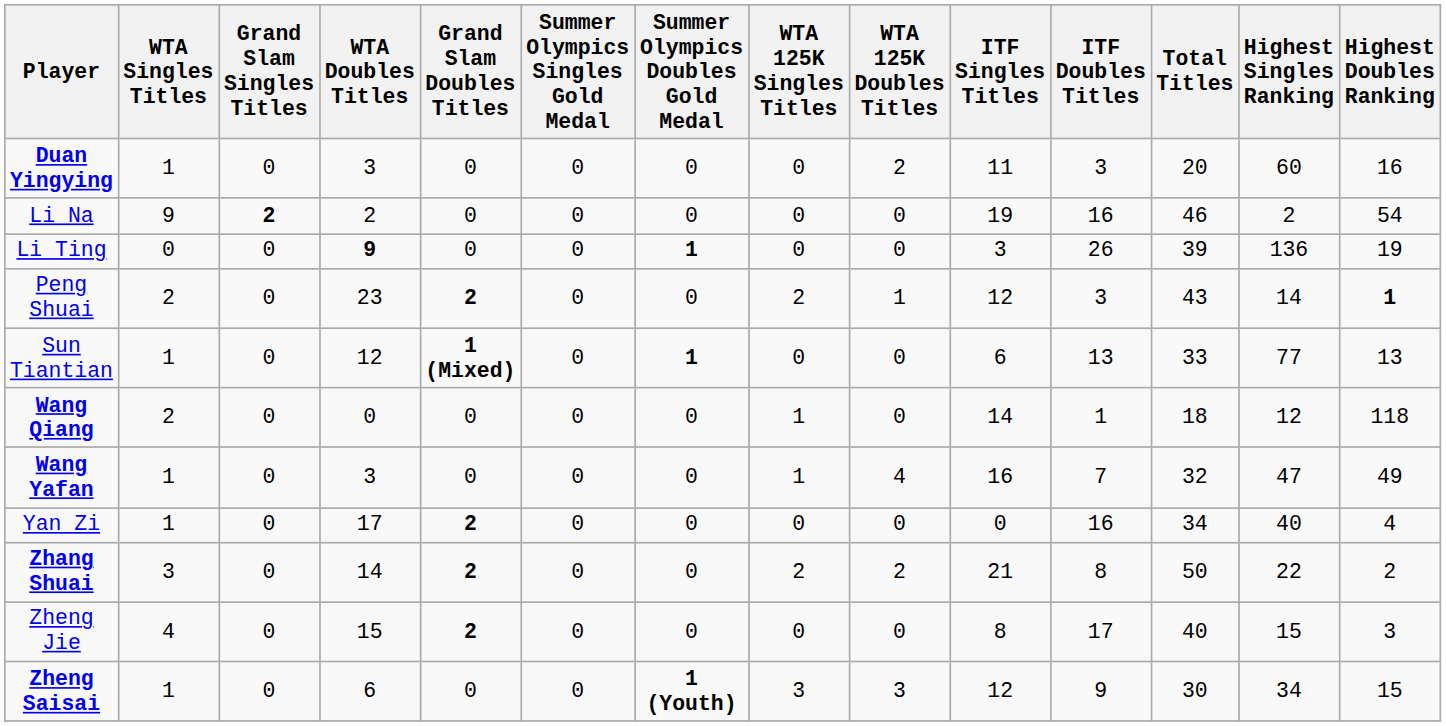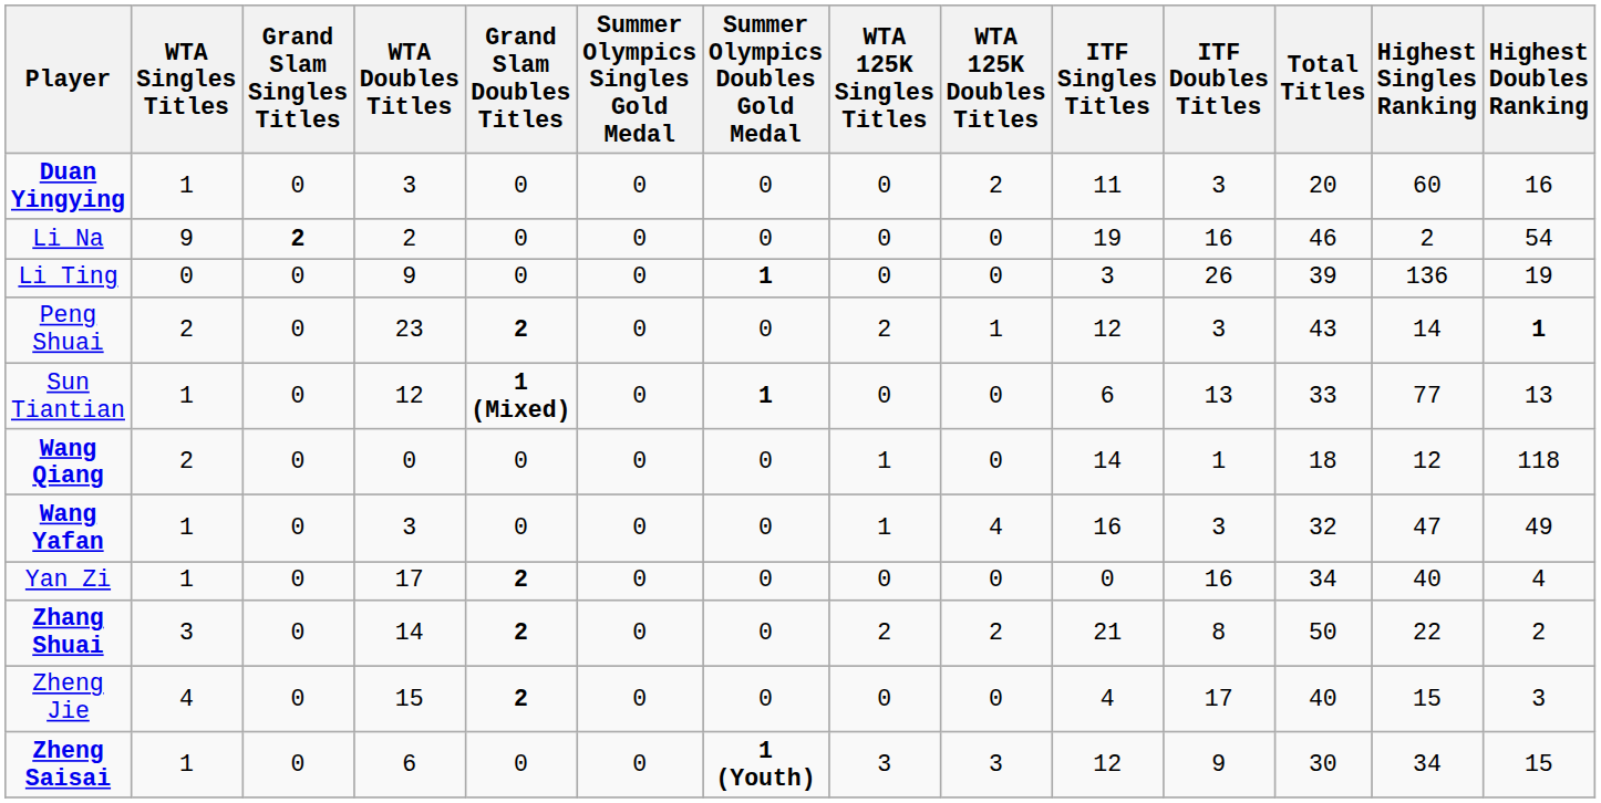 <table class="wikitable sortable" style="text-align:center; font-size:97;">
 <tr>
 <th>Player</th>
 <th>WTA Singles Titles</th>
 <th>Grand Slam Singles Titles</th>
 <th>WTA Doubles Titles</th>
 <th>Grand Slam Doubles Titles</th>
 <th>Summer Olympics Singles Gold Medal</th>
 <th>Summer Olympics Doubles Gold Medal</th>
 <th>WTA 125K Singles Titles</th>
 <th>WTA 125K Doubles Titles</th>
 <th>ITF Singles Titles</th>
 <th>ITF Doubles Titles</th>
 <th>Total Titles</th>
 <th>Highest Singles Ranking</th>
 <th>Highest Doubles Ranking</th>
 </tr>
 <tr>
 <td><strong><a href='#'>Duan Yingying</a></strong></td>
 <td>1</td>
 <td>0</td>
 <td>3</td>
 <td>0</td>
 <td>0</td>
 <td>0</td>
 <td>0</td>
 <td>2</td>
 <td>11</td>
 <td>3</td>
 <td>20</td>
 <td>60</td>
 <td>16</td>
 </tr>
 <tr>
 <td><a href='#'>Li Na</a></td>
 <td>9</td>
 <td><strong>2</strong></td>
 <td>2</td>
 <td>0</td>
 <td>0</td>
 <td>0</td>
 <td>0</td>
 <td>0</td>
 <td>19</td>
 <td>16</td>
 <td>46</td>
 <td>2</td>
 <td>54</td>
 </tr>
 <tr>
 <td><a href='#'>Li Ting</a></td>
 <td>0</td>
 <td>0</td>
-<td><strong>9</strong></td>
+<td>9</td>
 <td>0</td>
 <td>0</td>
 <td><strong>1</strong></td>
 <td>0</td>
 <td>0</td>
 <td>3</td>
 <td>26</td>
 <td>39</td>
 <td>136</td>
 <td>19</td>
 </tr>
 <tr>
 <td><a href='#'>Peng Shuai</a></td>
 <td>2</td>
 <td>0</td>
 <td>23</td>
 <td><strong>2</strong></td>
 <td>0</td>
 <td>0</td>
 <td>2</td>
 <td>1</td>
 <td>12</td>
 <td>3</td>
 <td>43</td>
 <td>14</td>
 <td><strong>1</strong></td>
 </tr>
 <tr>
 <td><a href='#'>Sun Tiantian</a></td>
 <td>1</td>
 <td>0</td>
 <td>12</td>
 <td><strong>1 (Mixed)</strong></td>
 <td>0</td>
 <td><strong>1</strong></td>
 <td>0</td>
 <td>0</td>
 <td>6</td>
 <td>13</td>
 <td>33</td>
 <td>77</td>
 <td>13</td>
 </tr>
 <tr>
 <td><strong><a href='#'>Wang Qiang</a></strong></td>
 <td>2</td>
 <td>0</td>
 <td>0</td>
 <td>0</td>
 <td>0</td>
 <td>0</td>
 <td>1</td>
 <td>0</td>
 <td>14</td>
 <td>1</td>
 <td>18</td>
 <td>12</td>
 <td>118</td>
 </tr>
 <tr>
 <td><strong><a href='#'>Wang Yafan</a></strong></td>
 <td>1</td>
 <td>0</td>
 <td>3</td>
 <td>0</td>
 <td>0</td>
 <td>0</td>
 <td>1</td>
 <td>4</td>
 <td>16</td>
-<td>7</td>
+<td>3</td>
 <td>32</td>
 <td>47</td>
 <td>49</td>
 </tr>
 <tr>
 <td><a href='#'>Yan Zi</a></td>
 <td>1</td>
 <td>0</td>
 <td>17</td>
 <td><strong>2</strong></td>
 <td>0</td>
 <td>0</td>
 <td>0</td>
 <td>0</td>
 <td>0</td>
 <td>16</td>
 <td>34</td>
 <td>40</td>
 <td>4</td>
 </tr>
 <tr>
 <td><strong><a href='#'>Zhang Shuai</a></strong></td>
 <td>3</td>
 <td>0</td>
 <td>14</td>
 <td><strong>2</strong></td>
 <td>0</td>
 <td>0</td>
 <td>2</td>
 <td>2</td>
 <td>21</td>
 <td>8</td>
 <td>50</td>
 <td>22</td>
 <td>2</td>
 </tr>
 <tr>
 <td><a href='#'>Zheng Jie</a></td>
 <td>4</td>
 <td>0</td>
 <td>15</td>
 <td><strong>2</strong></td>
 <td>0</td>
 <td>0</td>
 <td>0</td>
 <td>0</td>
-<td>8</td>
+<td>4</td>
 <td>17</td>
 <td>40</td>
 <td>15</td>
 <td>3</td>
 </tr>
 <tr>
 <td><strong><a href='#'>Zheng Saisai</a></strong></td>
 <td>1</td>
 <td>0</td>
 <td>6</td>
 <td>0</td>
 <td>0</td>
 <td><strong>1 (Youth)</strong></td>
 <td>3</td>
 <td>3</td>
 <td>12</td>
 <td>9</td>
 <td>30</td>
 <td>34</td>
 <td>15</td>
 </tr>
 </table>
